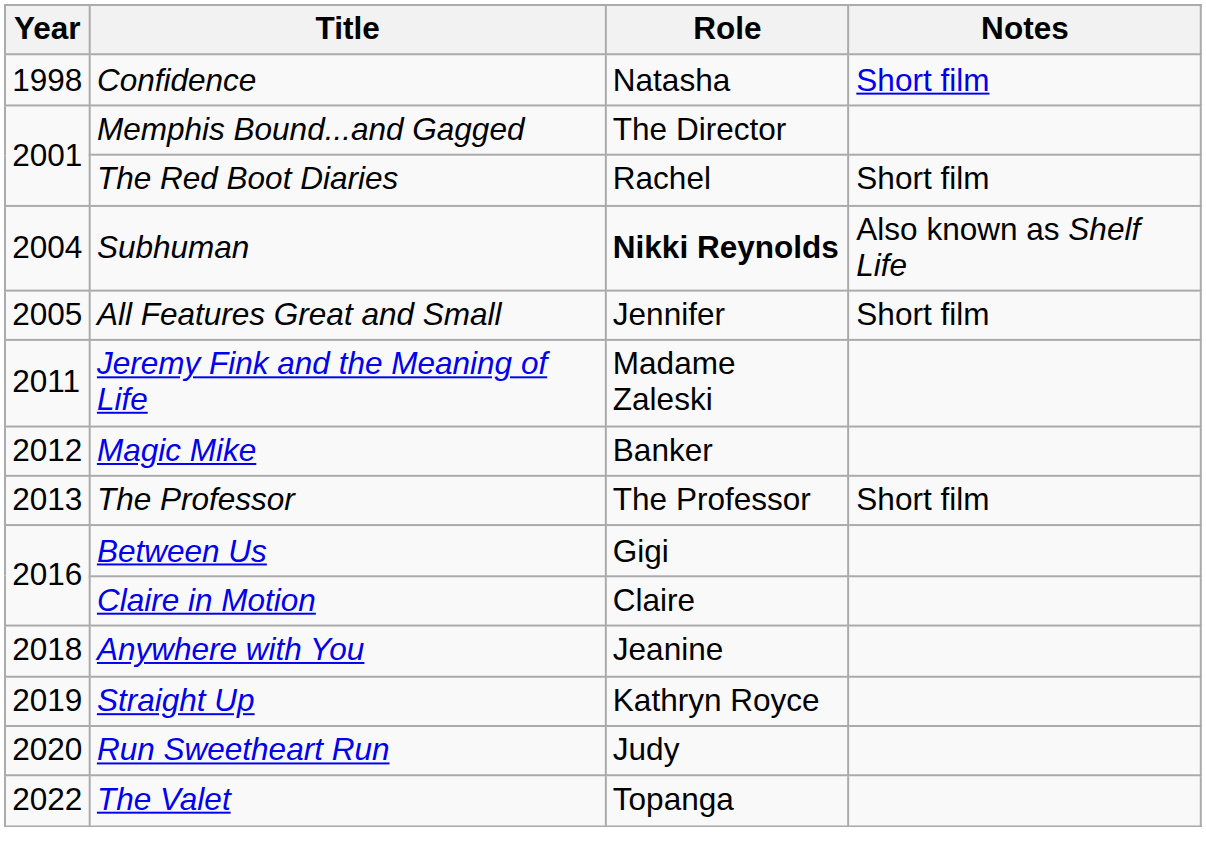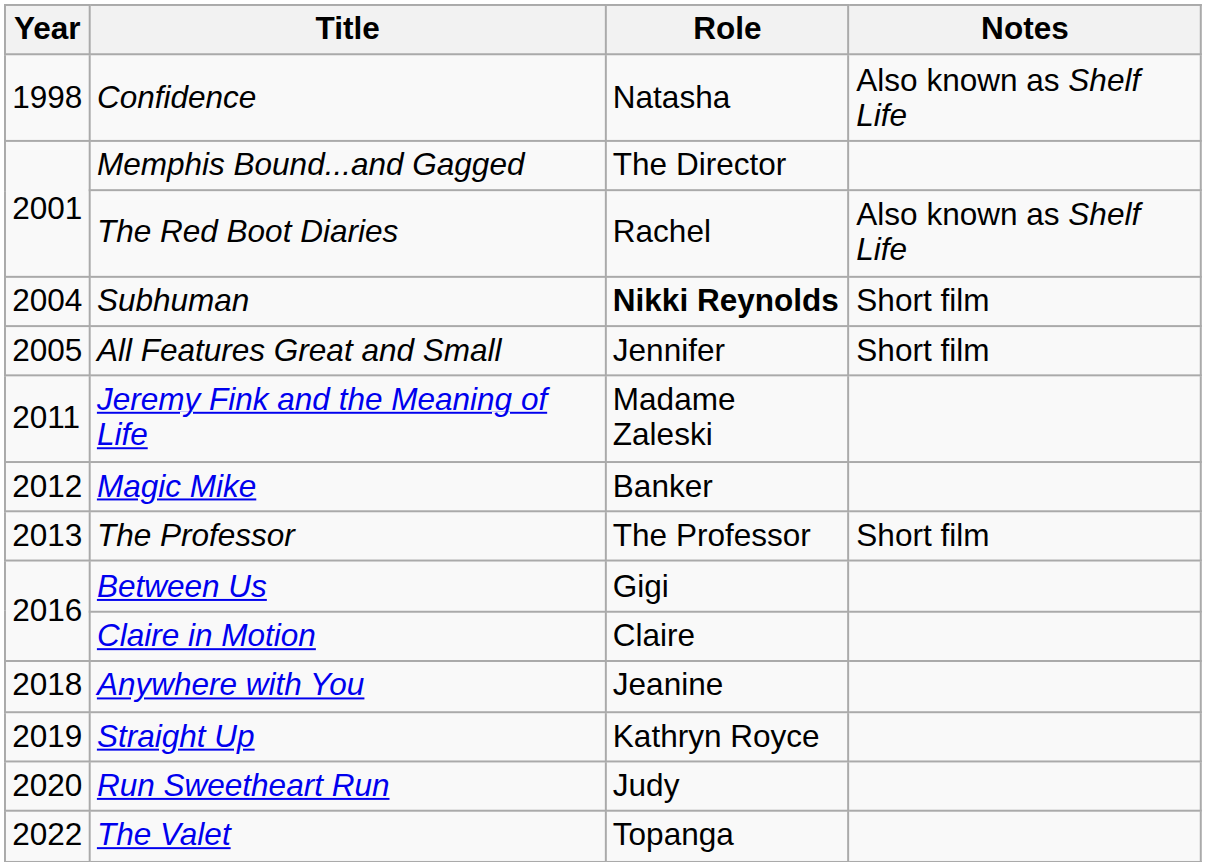 <table class="wikitable sortable">
 <tr>
 <th>Year</th>
 <th>Title</th>
 <th>Role</th>
 <th>Notes</th>
 </tr>
 <tr>
 <td>1998</td>
 <td><em>Confidence</em></td>
 <td>Natasha</td>
-<td><a href='#'>Short film</a></td>
+<td>Also known as <em>Shelf Life</em></td>
 </tr>
 <tr>
 <td rowspan="2">2001</td>
 <td><em>Memphis Bound...and Gagged</em></td>
 <td>The Director</td>
 <td></td>
 </tr>
 <tr>
 <td><em>The Red Boot Diaries</em></td>
 <td>Rachel</td>
-<td>Short film</td>
+<td>Also known as <em>Shelf Life</em></td>
 </tr>
 <tr>
 <td>2004</td>
 <td><em>Subhuman</em></td>
 <td><strong>Nikki Reynolds</strong></td>
-<td>Also known as <em>Shelf Life</em></td>
+<td>Short film</td>
 </tr>
 <tr>
 <td>2005</td>
 <td><em>All Features Great and Small</em></td>
 <td>Jennifer</td>
 <td>Short film</td>
 </tr>
 <tr>
 <td>2011</td>
 <td><em><a href='#'>Jeremy Fink and the Meaning of Life</a></em></td>
 <td>Madame Zaleski</td>
 <td></td>
 </tr>
 <tr>
 <td>2012</td>
 <td><em><a href='#'>Magic Mike</a></em></td>
 <td>Banker</td>
 <td></td>
 </tr>
 <tr>
 <td>2013</td>
 <td><em>The Professor</em></td>
 <td>The Professor</td>
 <td>Short film</td>
 </tr>
 <tr>
 <td rowspan="2">2016</td>
 <td><em><a href='#'>Between Us</a></em></td>
 <td>Gigi</td>
 <td></td>
 </tr>
 <tr>
 <td><em><a href='#'>Claire in Motion</a></em></td>
 <td>Claire</td>
 <td></td>
 </tr>
 <tr>
 <td>2018</td>
 <td><em><a href='#'>Anywhere with You</a></em></td>
 <td>Jeanine</td>
 <td></td>
 </tr>
 <tr>
 <td>2019</td>
 <td><em><a href='#'>Straight Up</a></em></td>
 <td>Kathryn Royce</td>
 <td></td>
 </tr>
 <tr>
 <td>2020</td>
 <td><em><a href='#'>Run Sweetheart Run</a></em></td>
 <td>Judy</td>
 <td></td>
 </tr>
 <tr>
 <td>2022</td>
 <td><em><a href='#'>The Valet</a></em></td>
 <td>Topanga</td>
 <td></td>
 </tr>
 </table>
